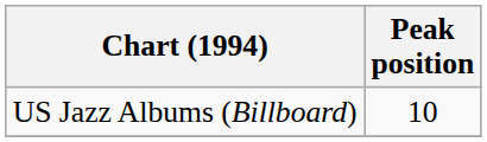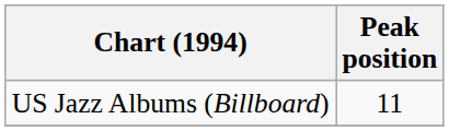 <table class=wikitable>
 <tr>
 <th>Chart (1994)</th>
 <th>Peak<br>position</th>
 </tr>
 <tr>
 <td>US Jazz Albums (<em>Billboard</em>)</td>
-<td align=center>10</td>
+<td align=center>11</td>
 </tr>
 <tr>
 </tr>
 </table>
